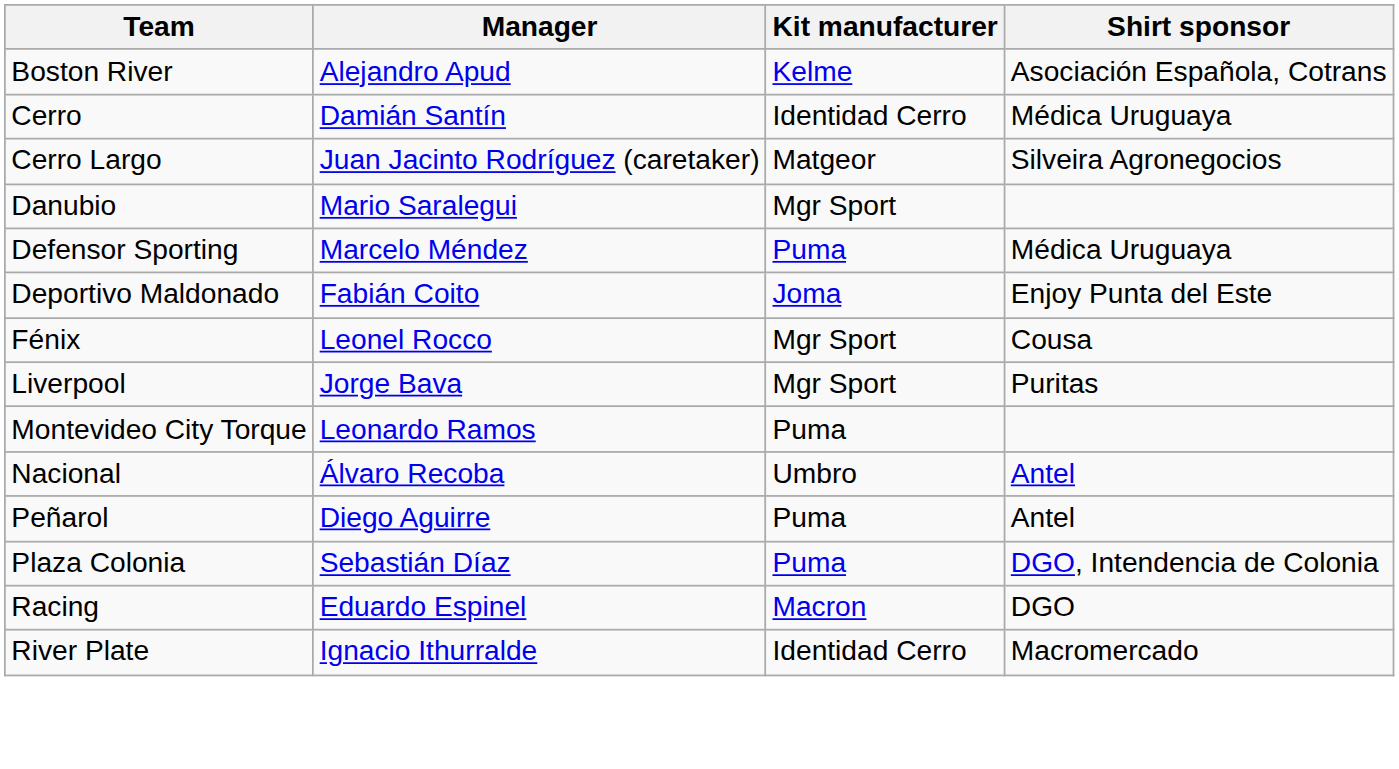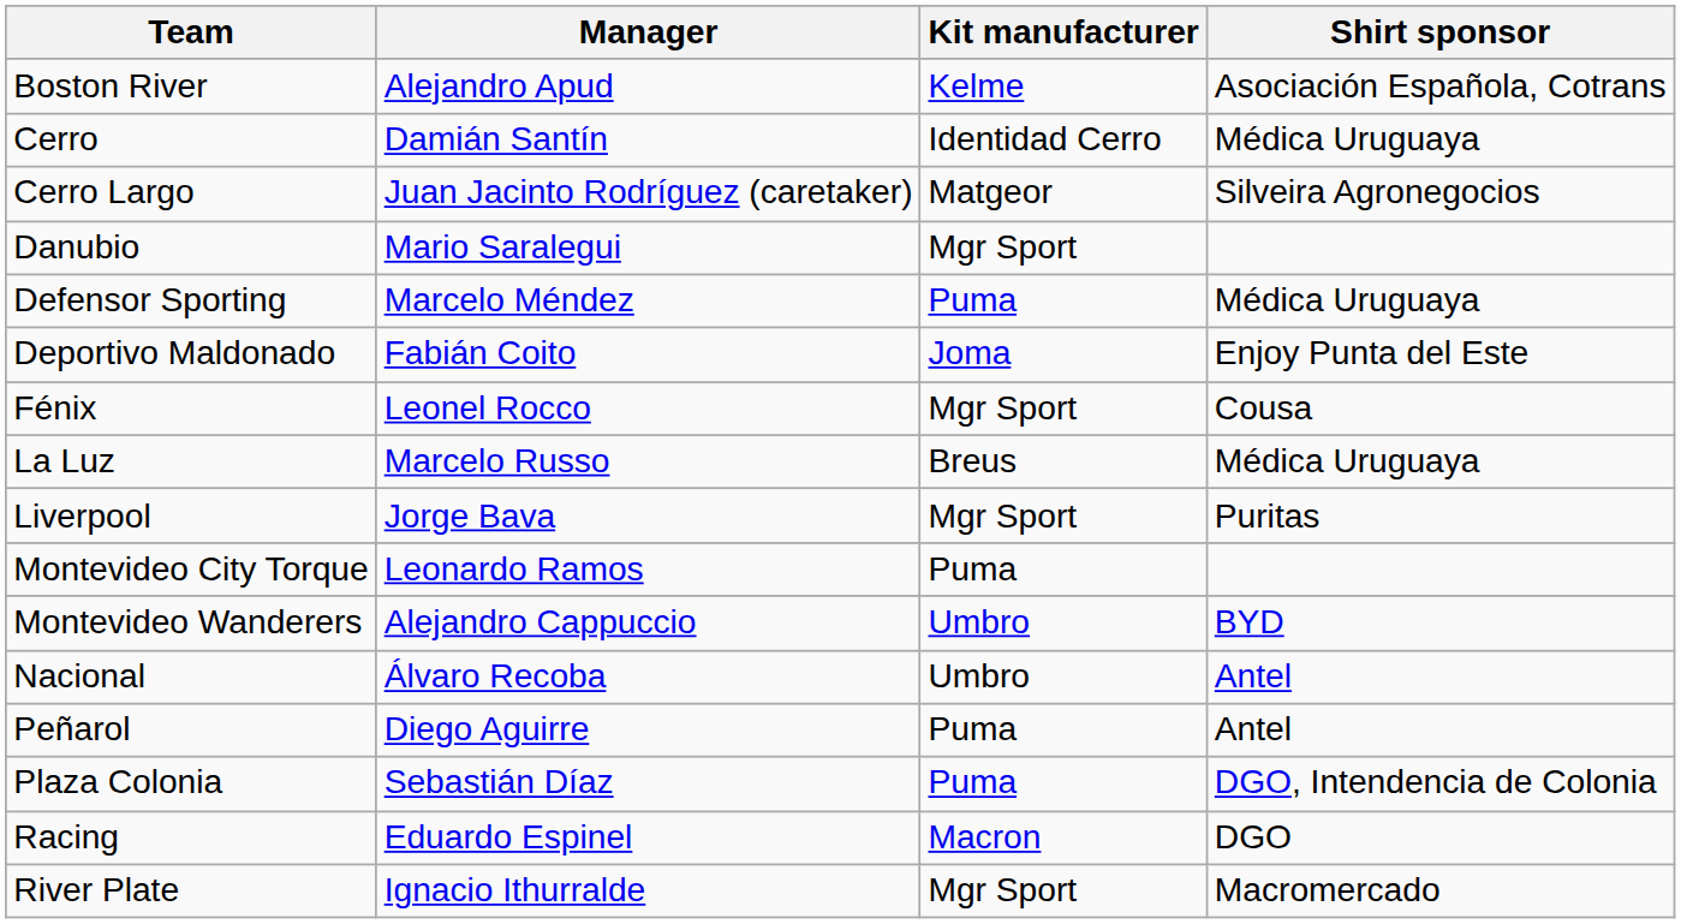 <table class="wikitable sortable" style="text-align: left;">
 <tr>
 <th>Team</th>
 <th>Manager</th>
 <th>Kit manufacturer</th>
 <th>Shirt sponsor</th>
 </tr>
 <tr>
 <td>Boston River</td>
 <td> <a href='#'>Alejandro Apud</a></td>
 <td><a href='#'>Kelme</a></td>
 <td>Asociación Española, Cotrans</td>
 </tr>
 <tr>
 <td>Cerro</td>
 <td> <a href='#'>Damián Santín</a></td>
 <td>Identidad Cerro </td>
 <td>Médica Uruguaya</td>
 </tr>
 <tr>
 <td>Cerro Largo</td>
 <td> <a href='#'>Juan Jacinto Rodríguez</a> (caretaker)</td>
 <td>Matgeor</td>
 <td>Silveira Agronegocios</td>
 </tr>
 <tr>
 <td>Danubio</td>
 <td> <a href='#'>Mario Saralegui</a></td>
 <td>Mgr Sport</td>
 <td></td>
 </tr>
 <tr>
 <td>Defensor Sporting</td>
 <td> <a href='#'>Marcelo Méndez</a></td>
 <td><a href='#'>Puma</a></td>
 <td>Médica Uruguaya</td>
 </tr>
 <tr>
 <td>Deportivo Maldonado</td>
 <td> <a href='#'>Fabián Coito</a></td>
 <td><a href='#'>Joma</a></td>
 <td>Enjoy Punta del Este</td>
 </tr>
 <tr>
 <td>Fénix</td>
 <td> <a href='#'>Leonel Rocco</a></td>
 <td>Mgr Sport</td>
 <td>Cousa</td>
 </tr>
 <tr>
+<td>La Luz</td>
+<td> <a href='#'>Marcelo Russo</a></td>
+<td>Breus</td>
+<td>Médica Uruguaya</td>
+</tr>
+<tr>
 <td>Liverpool</td>
 <td> <a href='#'>Jorge Bava</a></td>
 <td>Mgr Sport</td>
 <td>Puritas</td>
 </tr>
 <tr>
 <td>Montevideo City Torque</td>
 <td> <a href='#'>Leonardo Ramos</a></td>
 <td>Puma</td>
 <td></td>
+</tr>
+<tr>
+<td>Montevideo Wanderers</td>
+<td> <a href='#'>Alejandro Cappuccio</a></td>
+<td><a href='#'>Umbro</a></td>
+<td><a href='#'>BYD</a></td>
 </tr>
 <tr>
 <td>Nacional</td>
 <td> <a href='#'>Álvaro Recoba</a></td>
 <td>Umbro</td>
 <td><a href='#'>Antel</a></td>
 </tr>
 <tr>
 <td>Peñarol</td>
 <td> <a href='#'>Diego Aguirre</a></td>
 <td>Puma</td>
 <td>Antel</td>
 </tr>
 <tr>
 <td>Plaza Colonia</td>
 <td> <a href='#'>Sebastián Díaz</a></td>
 <td><a href='#'>Puma</a></td>
 <td><a href='#'>DGO</a>, Intendencia de Colonia</td>
 </tr>
 <tr>
 <td>Racing</td>
 <td> <a href='#'>Eduardo Espinel</a></td>
 <td><a href='#'>Macron</a></td>
 <td>DGO</td>
 </tr>
 <tr>
 <td>River Plate</td>
 <td> <a href='#'>Ignacio Ithurralde</a></td>
-<td>Identidad Cerro </td>
+<td>Mgr Sport</td>
 <td>Macromercado</td>
 </tr>
 </table>
